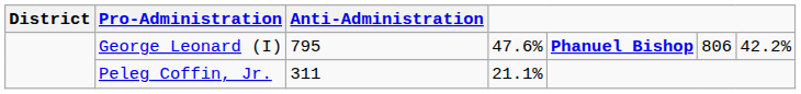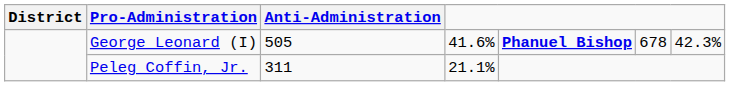 <table class=wikitable>
 <tr>
 <th>District</th>
 <th><a href='#'>Pro-Administration</a></th>
 <th><a href='#'>Anti-Administration</a></th>
 </tr>
 <tr>
 <td rowspan=2></td>
 <td><a href='#'>George Leonard</a> (I)</td>
-<td>795</td>
-<td>47.6%</td>
+<td>505</td>
+<td>41.6%</td>
 <td><strong><a href='#'>Phanuel Bishop</a></strong></td>
-<td>806</td>
-<td>42.2%</td>
+<td>678</td>
+<td>42.3%</td>
 </tr>
 <tr>
 <td><a href='#'>Peleg Coffin, Jr.</a></td>
 <td>311</td>
 <td>21.1%</td>
 <td colspan=3></td>
 </tr>
 </table>
